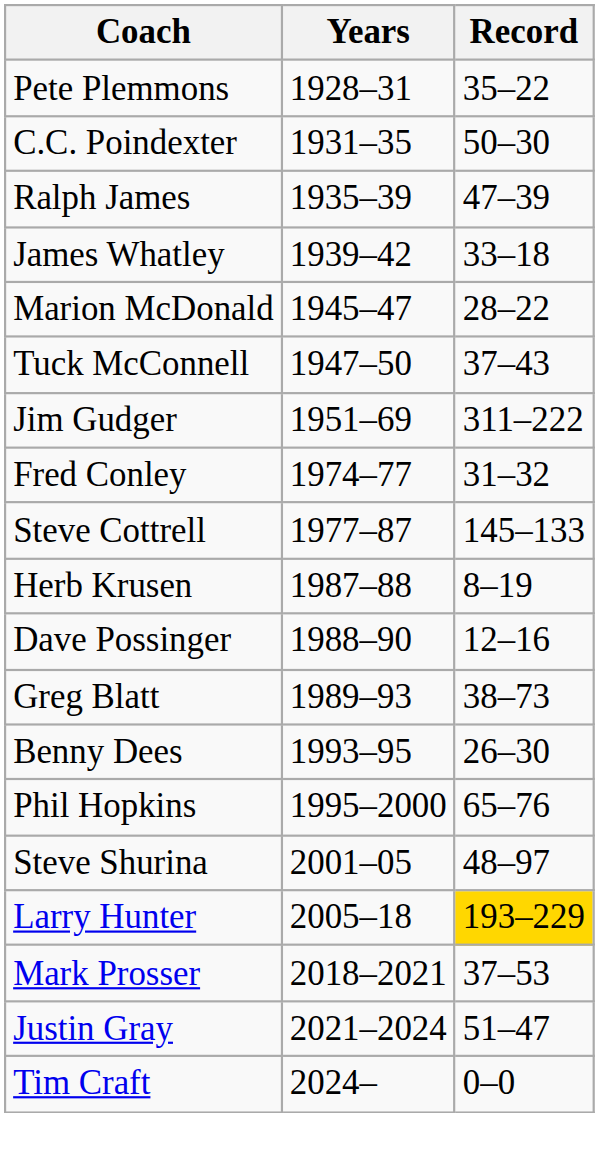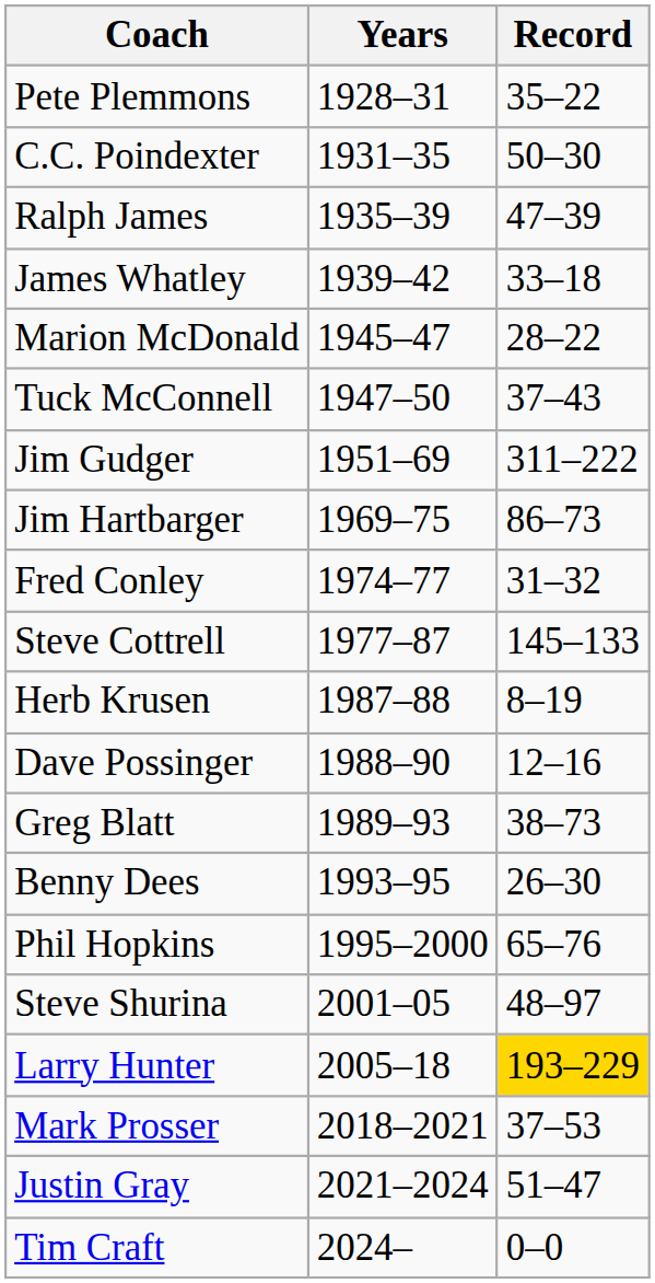 <table class="wikitable">
 <tr>
 <th>Coach</th>
 <th>Years</th>
 <th>Record</th>
 </tr>
 <tr>
 <td>Pete Plemmons</td>
 <td>1928–31</td>
 <td>35–22</td>
 </tr>
 <tr>
 <td>C.C. Poindexter</td>
 <td>1931–35</td>
 <td>50–30</td>
 </tr>
 <tr>
 <td>Ralph James</td>
 <td>1935–39</td>
 <td>47–39</td>
 </tr>
 <tr>
 <td>James Whatley</td>
 <td>1939–42</td>
 <td>33–18</td>
 </tr>
 <tr>
 <td>Marion McDonald</td>
 <td>1945–47</td>
 <td>28–22</td>
 </tr>
 <tr>
 <td>Tuck McConnell</td>
 <td>1947–50</td>
 <td>37–43</td>
 </tr>
 <tr>
 <td>Jim Gudger</td>
 <td>1951–69</td>
 <td>311–222</td>
+</tr>
+<tr>
+<td>Jim Hartbarger</td>
+<td>1969–75</td>
+<td>86–73</td>
 </tr>
 <tr>
 <td>Fred Conley</td>
 <td>1974–77</td>
 <td>31–32</td>
 </tr>
 <tr>
 <td>Steve Cottrell</td>
 <td>1977–87</td>
 <td>145–133</td>
 </tr>
 <tr>
 <td>Herb Krusen</td>
 <td>1987–88</td>
 <td>8–19</td>
 </tr>
 <tr>
 <td>Dave Possinger</td>
 <td>1988–90</td>
 <td>12–16</td>
 </tr>
 <tr>
 <td>Greg Blatt</td>
 <td>1989–93</td>
 <td>38–73</td>
 </tr>
 <tr>
 <td>Benny Dees</td>
 <td>1993–95</td>
 <td>26–30</td>
 </tr>
 <tr>
 <td>Phil Hopkins</td>
 <td>1995–2000</td>
 <td>65–76</td>
 </tr>
 <tr>
 <td>Steve Shurina</td>
 <td>2001–05</td>
 <td>48–97</td>
 </tr>
 <tr>
 <td><a href='#'>Larry Hunter</a></td>
 <td>2005–18</td>
 <td style="background: gold;">193–229</td>
 </tr>
 <tr>
 <td><a href='#'>Mark Prosser</a></td>
 <td>2018–2021</td>
 <td>37–53</td>
 </tr>
 <tr>
 <td><a href='#'>Justin Gray</a></td>
 <td>2021–2024</td>
 <td>51–47</td>
 </tr>
 <tr>
 <td><a href='#'>Tim Craft</a></td>
 <td>2024–</td>
 <td>0–0</td>
 </tr>
 </table>
